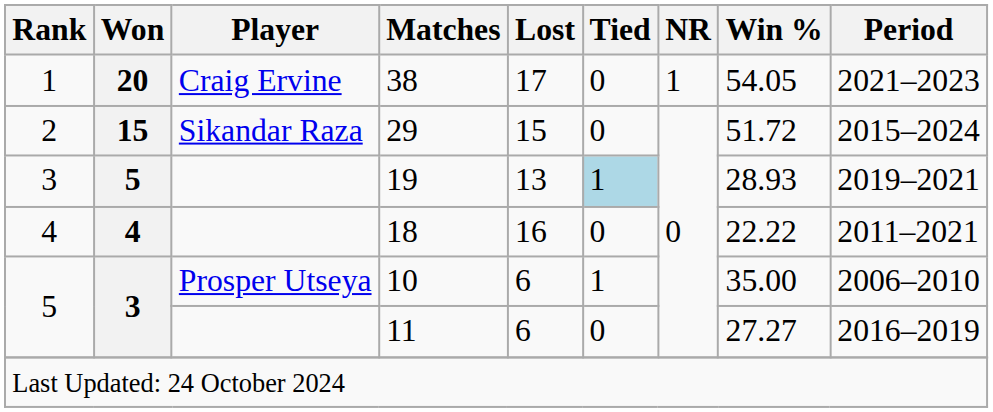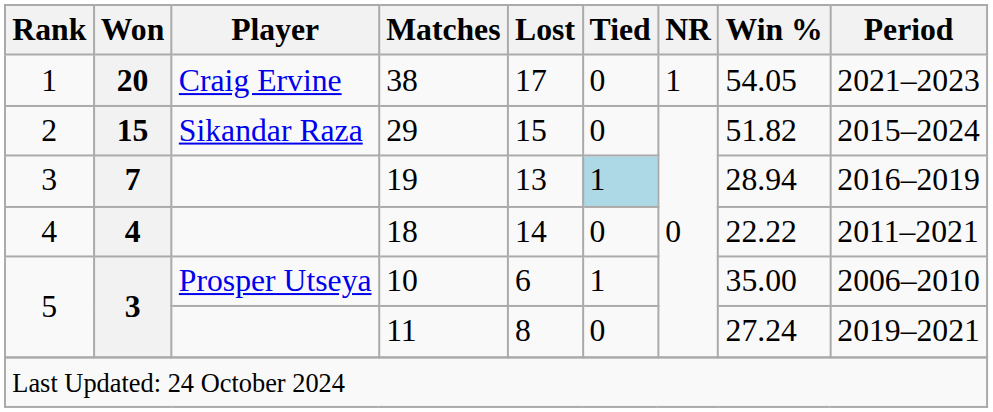 <table class="wikitable plainrowheaders sortable">
 <tr>
 <th scope=col>Rank</th>
 <th>Won</th>
 <th scope=col>Player</th>
 <th scope=col>Matches</th>
 <th>Lost</th>
 <th>Tied</th>
 <th>NR</th>
 <th>Win %</th>
 <th>Period</th>
 </tr>
 <tr>
 <td align=center>1</td>
 <th scope=row style=text-align:center;>20</th>
 <td><a href='#'>Craig Ervine</a></td>
 <td>38</td>
 <td>17</td>
 <td>0</td>
 <td>1</td>
 <td>54.05</td>
 <td>2021–2023</td>
 </tr>
 <tr>
 <td align=center>2</td>
 <th scope=row style=text-align:center;>15</th>
 <td><a href='#'>Sikandar Raza</a></td>
 <td>29</td>
 <td>15</td>
 <td>0</td>
 <td rowspan=5>0</td>
-<td>51.72</td>
+<td>51.82</td>
 <td>2015–2024</td>
 </tr>
 <tr>
 <td align=center>3</td>
-<th scope=row style=text-align:center;>5</th>
+<th scope=row style=text-align:center;>7</th>
 <td></td>
 <td>19</td>
 <td>13</td>
 <td style="background: lightblue;">1</td>
-<td>28.93</td>
-<td>2019–2021</td>
+<td>28.94</td>
+<td>2016–2019</td>
 </tr>
 <tr>
 <td align=center>4</td>
 <th scope=row style=text-align:center;>4</th>
 <td></td>
 <td>18</td>
-<td>16</td>
+<td>14</td>
 <td>0</td>
 <td>22.22</td>
 <td>2011–2021</td>
 </tr>
 <tr>
 <td align=center rowspan=2>5</td>
 <th scope=row style=text-align:center; rowspan=2>3</th>
 <td><a href='#'>Prosper Utseya</a></td>
 <td>10</td>
 <td>6</td>
 <td>1</td>
 <td>35.00</td>
 <td>2006–2010</td>
 </tr>
 <tr>
 <td></td>
 <td>11</td>
-<td>6</td>
+<td>8</td>
 <td>0</td>
-<td>27.27</td>
-<td>2016–2019</td>
+<td>27.24</td>
+<td>2019–2021</td>
 </tr>
 <tr>
 </tr>
 <tr class=sortbottom>
 <td colspan=9><small>Last Updated: 24 October 2024</small></td>
 </tr>
 </table>
